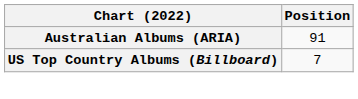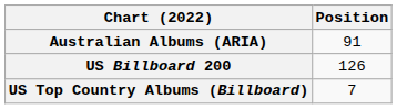 <table class="wikitable sortable plainrowheaders" style="text-align:center">
 <tr>
 <th scope="col">Chart (2022)</th>
 <th scope="col">Position</th>
 </tr>
 <tr>
 <th scope="row">Australian Albums (ARIA)</th>
 <td>91</td>
 </tr>
 <tr>
+<th scope="row">US <em>Billboard</em> 200</th>
+<td>126</td>
+</tr>
+<tr>
 <th scope="row">US Top Country Albums (<em>Billboard</em>)</th>
 <td>7</td>
 </tr>
 </table>
